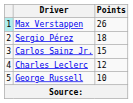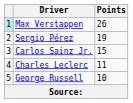 <table class="wikitable" style="font-size: 85%;">
 <tr>
 <th scope="col"></th>
 <th scope="col">Driver</th>
 <th scope="col">Points</th>
 </tr>
 <tr>
 <td align="center" style="background: paleturquoise;">1</td>
 <td> <a href='#'>Max Verstappen</a></td>
 <td align="left">26</td>
 </tr>
 <tr>
 <td align="center">2</td>
 <td> <a href='#'>Sergio Pérez</a></td>
-<td align="left">18</td>
+<td align="left">19</td>
 </tr>
 <tr>
 <td align="center">3</td>
 <td> <a href='#'>Carlos Sainz Jr.</a></td>
 <td align="left">15</td>
 </tr>
 <tr>
 <td align="center">4</td>
 <td> <a href='#'>Charles Leclerc</a></td>
-<td align="left">12</td>
+<td align="left">11</td>
 </tr>
 <tr>
 <td align="center">5</td>
 <td> <a href='#'>George Russell</a></td>
 <td align="left">10</td>
 </tr>
 <tr>
 <th colspan=4>Source:</th>
 </tr>
 </table>
